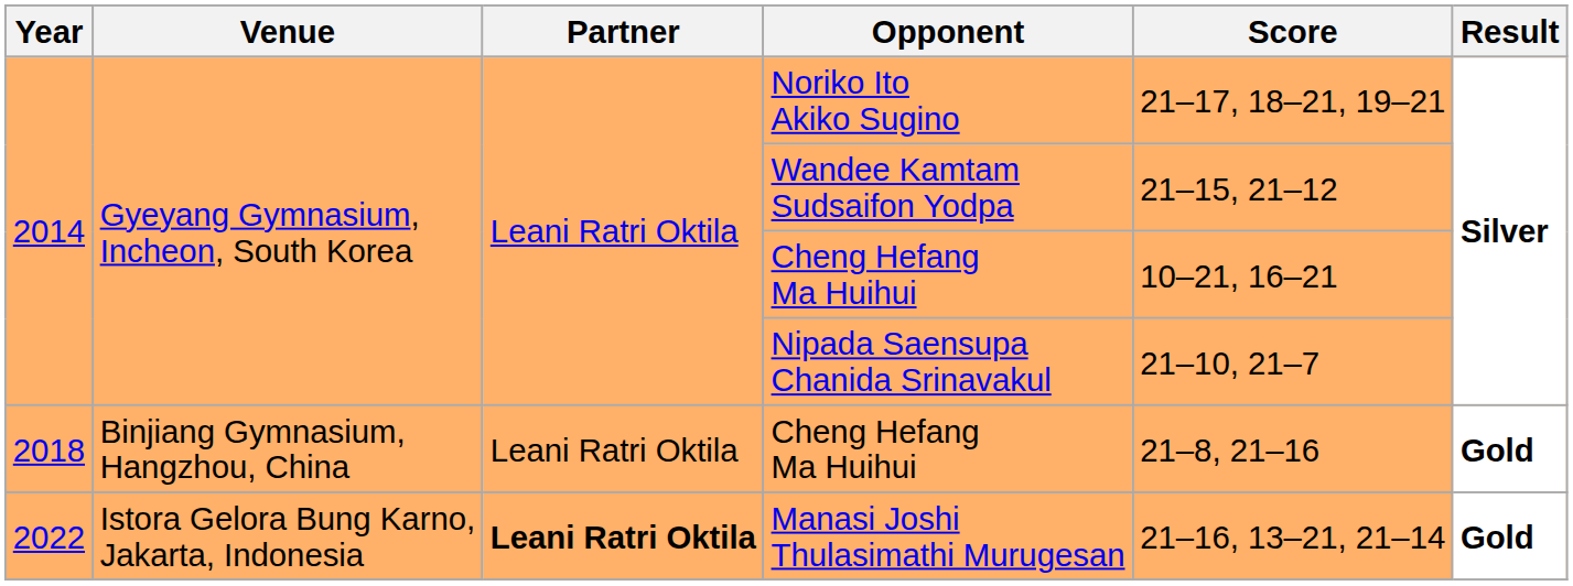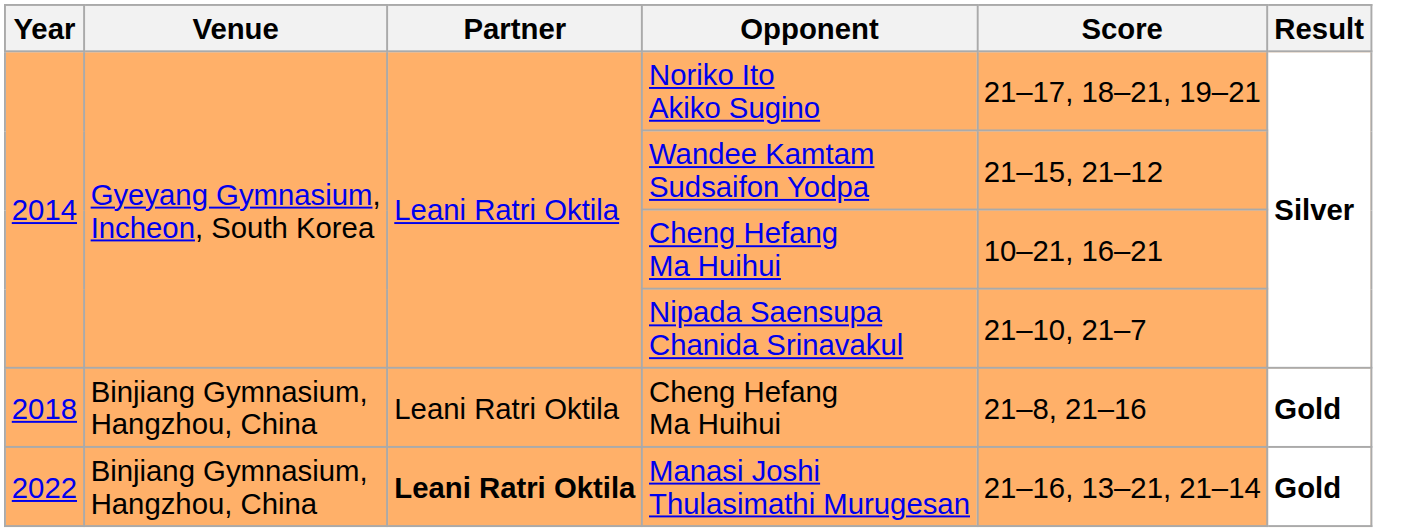 <table class="sortable wikitable" style="font-size: 95%;">
 <tr>
 <th>Year</th>
 <th>Venue</th>
 <th>Partner</th>
 <th>Opponent</th>
 <th>Score</th>
 <th>Result</th>
 </tr>
 <tr style="background:#FFB069">
 <td rowspan="4" align="center"><a href='#'>2014</a></td>
 <td rowspan="4" align="left"><a href='#'>Gyeyang Gymnasium</a>,<br><a href='#'>Incheon</a>, South Korea</td>
 <td rowspan="4" align="left"> <a href='#'>Leani Ratri Oktila</a></td>
 <td align="left"> <a href='#'>Noriko Ito</a>  <br>  <a href='#'>Akiko Sugino</a></td>
 <td align="left">21–17, 18–21, 19–21</td>
 <td rowspan="4" style="text-align:left; background:white"> <strong>Silver</strong></td>
 </tr>
 <tr style="background:#FFB069">
 <td align="left"> <a href='#'>Wandee Kamtam</a>  <br>  <a href='#'>Sudsaifon Yodpa</a></td>
 <td align="left">21–15, 21–12</td>
 </tr>
 <tr style="background:#FFB069">
 <td align="left"> <a href='#'>Cheng Hefang</a><br> <a href='#'>Ma Huihui</a></td>
 <td align="left">10–21, 16–21</td>
 </tr>
 <tr style="background:#FFB069">
 <td align="left"> <a href='#'>Nipada Saensupa</a>  <br>  <a href='#'>Chanida Srinavakul</a></td>
 <td align="left">21–10, 21–7</td>
 </tr>
 <tr style="background:#FFB069">
 <td align="center"><a href='#'>2018</a></td>
 <td align="left">Binjiang Gymnasium,<br>Hangzhou, China</td>
 <td align="left"> Leani Ratri Oktila</td>
 <td align="left"> Cheng Hefang<br> Ma Huihui</td>
 <td align="left">21–8, 21–16</td>
 <td style="text-align:left; background:white"> <strong>Gold</strong></td>
 </tr>
 <tr style="background:#FFB069">
 <td align="center"><a href='#'>2022</a></td>
-<td align="left">Istora Gelora Bung Karno,<br>Jakarta, Indonesia</td>
+<td align="left">Binjiang Gymnasium,<br>Hangzhou, China</td>
 <td align="left"><strong> Leani Ratri Oktila</strong></td>
 <td align="left"> <a href='#'>Manasi Joshi</a><br>  <a href='#'>Thulasimathi Murugesan</a></td>
 <td align="left">21–16, 13–21, 21–14</td>
 <td style="text-align:left; background:white"> <strong>Gold</strong></td>
 </tr>
 </table>
